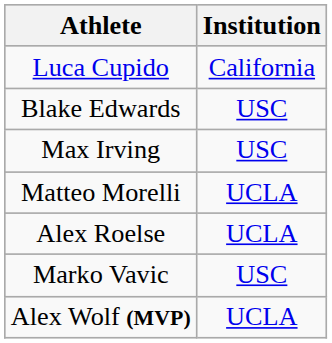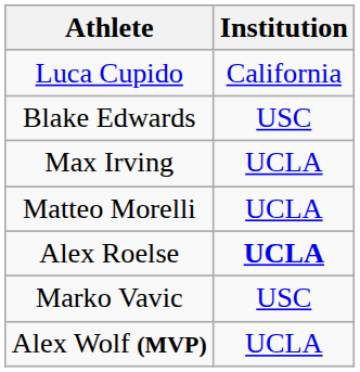 <table class="wikitable" style="text-align:center">
 <tr>
 <th>Athlete</th>
 <th>Institution</th>
 </tr>
 <tr>
 <td><a href='#'>Luca Cupido</a></td>
 <td align=center style=><a href='#'><span>California</span></a></td>
 </tr>
 <tr>
 <td>Blake Edwards</td>
 <td align=center style=><a href='#'><span>USC</span></a></td>
 </tr>
 <tr>
 <td>Max Irving</td>
-<td align=center style=><a href='#'><span>USC</span></a></td>
+<td align=center style=><a href='#'><span>UCLA</span></a></td>
 </tr>
 <tr>
 <td>Matteo Morelli</td>
 <td align=center style=><a href='#'><span>UCLA</span></a></td>
 </tr>
 <tr>
 <td>Alex Roelse</td>
-<td align=center style=><a href='#'><span>UCLA</span></a></td>
+<td align=center style=><strong><a href='#'><span>UCLA</span></a></strong></td>
 </tr>
 <tr>
 <td>Marko Vavic</td>
 <td align=center style=><a href='#'><span>USC</span></a></td>
 </tr>
 <tr>
 <td>Alex Wolf <strong><small>(MVP)</small></strong></td>
 <td align=center style=><a href='#'><span>UCLA</span></a></td>
 </tr>
 </table>
